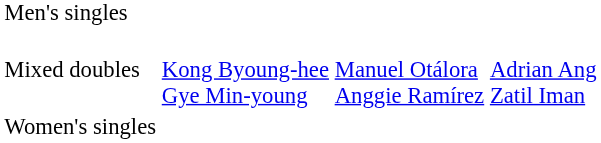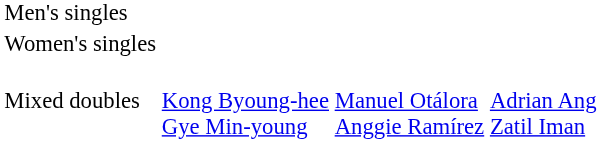 <table>
 <tr>
 <td>Men's singles<br></td>
+<td></td>
+<td></td>
+<td></td>
+</tr>
+<tr>
+<td>Women's singles<br></td>
 <td></td>
 <td></td>
 <td></td>
 </tr>
 <tr>
 <td>Mixed doubles<br></td>
 <td><br><a href='#'>Kong Byoung-hee</a><br><a href='#'>Gye Min-young</a></td>
 <td><br><a href='#'>Manuel Otálora</a><br><a href='#'>Anggie Ramírez</a></td>
 <td><br><a href='#'>Adrian Ang</a><br><a href='#'>Zatil Iman</a></td>
 </tr>
-<tr>
-<td>Women's singles<br></td>
-<td></td>
-<td></td>
-<td></td>
-</tr>
 </table>
